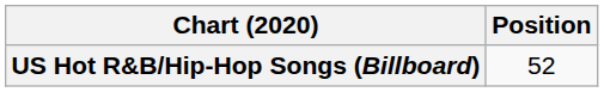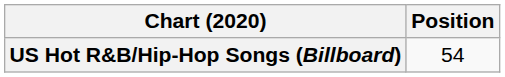 <table class="wikitable plainrowheaders" style="text-align:center">
 <tr>
 <th scope="col">Chart (2020)</th>
 <th scope="col">Position</th>
 </tr>
 <tr>
 <th scope="row">US Hot R&B/Hip-Hop Songs (<em>Billboard</em>)</th>
-<td>52</td>
+<td>54</td>
 </tr>
 </table>
